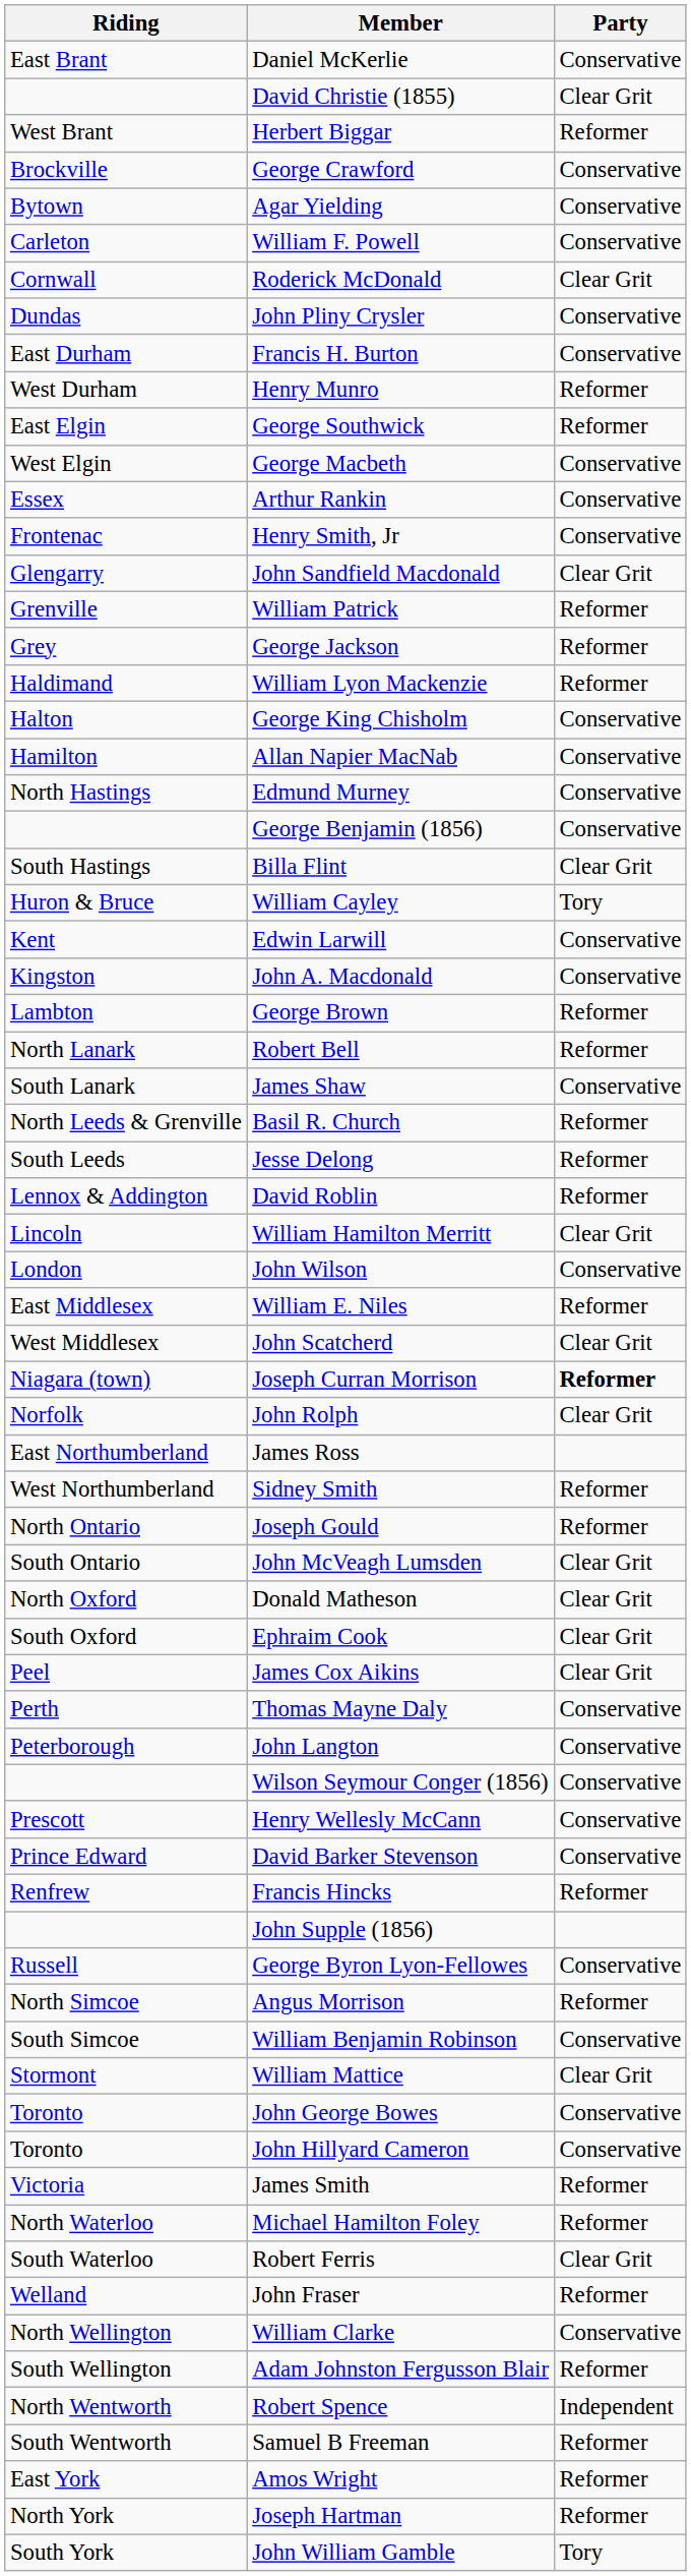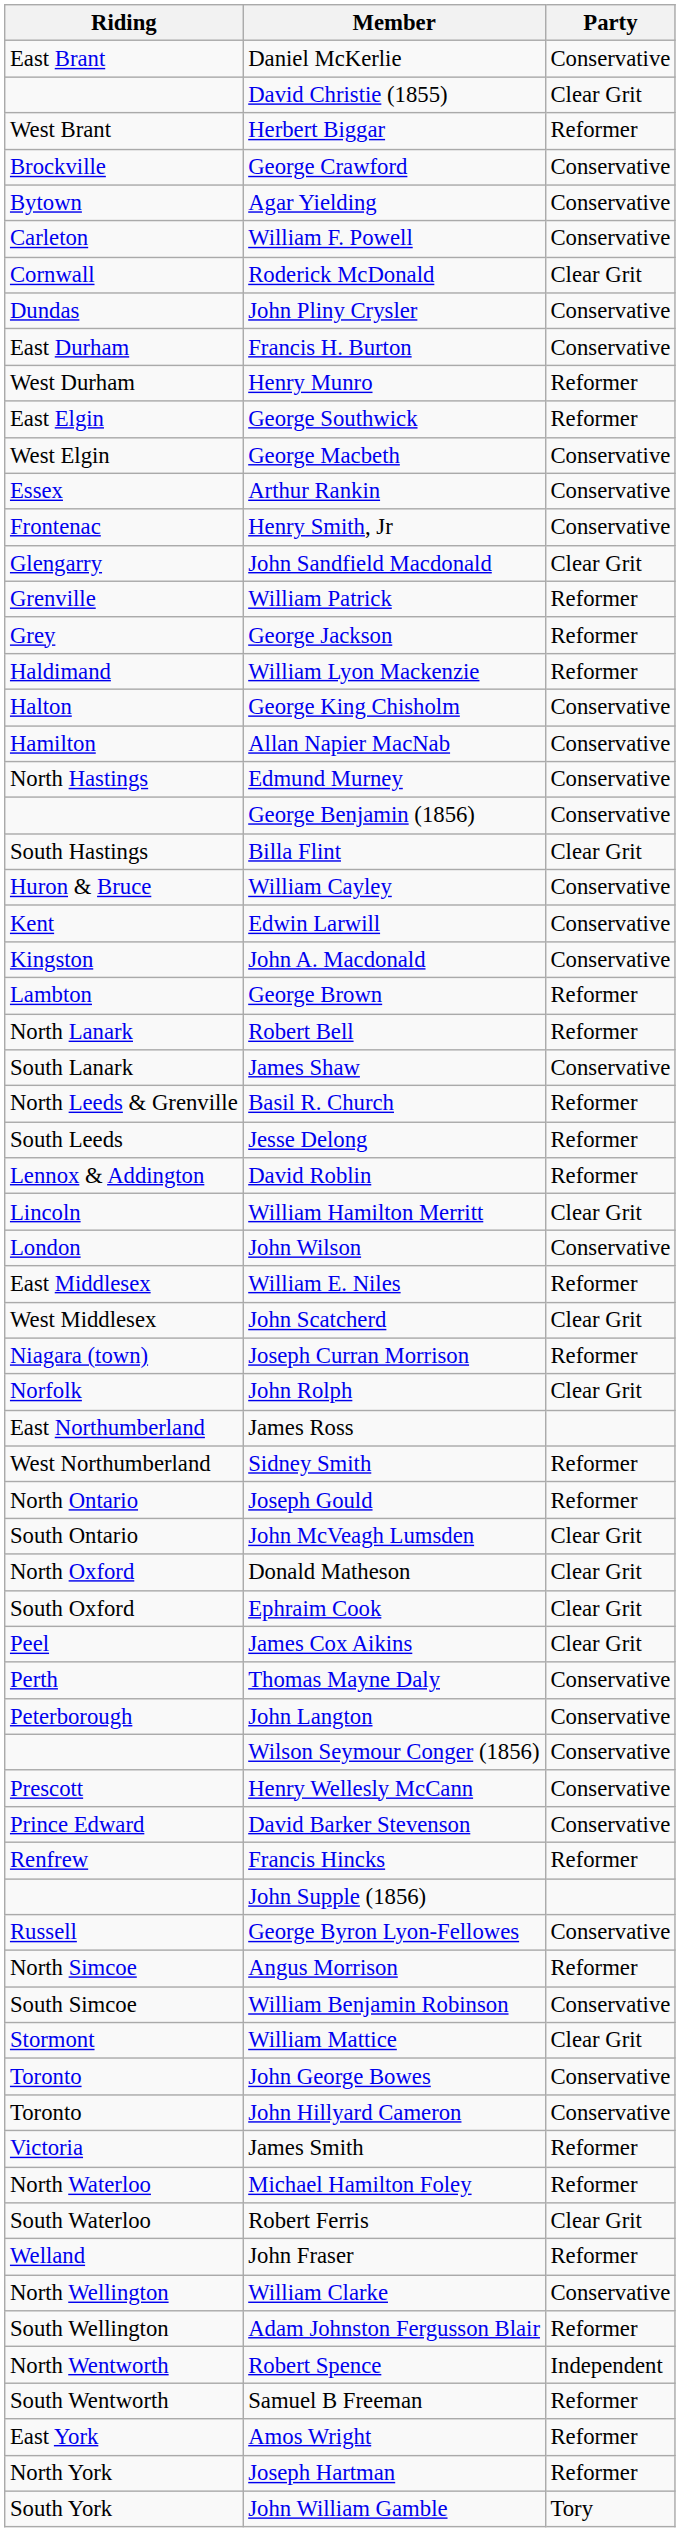 <table class="wikitable">
 <tr>
 <th>Riding</th>
 <th>Member</th>
 <th>Party</th>
 </tr>
 <tr>
 <td>East <a href='#'>Brant</a></td>
 <td>Daniel McKerlie </td>
 <td>Conservative</td>
 </tr>
 <tr>
 <td></td>
 <td><a href='#'>David Christie</a> (1855)</td>
 <td>Clear Grit</td>
 </tr>
 <tr>
 <td>West Brant</td>
 <td><a href='#'>Herbert Biggar</a></td>
 <td>Reformer</td>
 </tr>
 <tr>
 <td><a href='#'>Brockville</a></td>
 <td><a href='#'>George Crawford</a></td>
 <td>Conservative</td>
 </tr>
 <tr>
 <td><a href='#'>Bytown</a></td>
 <td><a href='#'>Agar Yielding</a></td>
 <td>Conservative</td>
 </tr>
 <tr>
 <td><a href='#'>Carleton</a></td>
 <td><a href='#'>William F. Powell</a></td>
 <td>Conservative</td>
 </tr>
 <tr>
 <td><a href='#'>Cornwall</a></td>
 <td><a href='#'>Roderick McDonald</a></td>
 <td>Clear Grit</td>
 </tr>
 <tr>
 <td><a href='#'>Dundas</a></td>
 <td><a href='#'>John Pliny Crysler</a></td>
 <td>Conservative</td>
 </tr>
 <tr>
 <td>East <a href='#'>Durham</a></td>
 <td><a href='#'>Francis H. Burton</a></td>
 <td>Conservative</td>
 </tr>
 <tr>
 <td>West Durham</td>
 <td><a href='#'>Henry Munro</a></td>
 <td>Reformer</td>
 </tr>
 <tr>
 <td>East <a href='#'>Elgin</a></td>
 <td><a href='#'>George Southwick</a></td>
 <td>Reformer</td>
 </tr>
 <tr>
 <td>West Elgin</td>
 <td><a href='#'>George Macbeth</a></td>
 <td>Conservative</td>
 </tr>
 <tr>
 <td><a href='#'>Essex</a></td>
 <td><a href='#'>Arthur Rankin</a></td>
 <td>Conservative</td>
 </tr>
 <tr>
 <td><a href='#'>Frontenac</a></td>
 <td><a href='#'>Henry Smith</a>, Jr</td>
 <td>Conservative</td>
 </tr>
 <tr>
 <td><a href='#'>Glengarry</a></td>
 <td><a href='#'>John Sandfield Macdonald</a></td>
 <td>Clear Grit</td>
 </tr>
 <tr>
 <td><a href='#'>Grenville</a></td>
 <td><a href='#'>William Patrick</a></td>
 <td>Reformer</td>
 </tr>
 <tr>
 <td><a href='#'>Grey</a></td>
 <td><a href='#'>George Jackson</a></td>
 <td>Reformer</td>
 </tr>
 <tr>
 <td><a href='#'>Haldimand</a></td>
 <td><a href='#'>William Lyon Mackenzie</a></td>
 <td>Reformer</td>
 </tr>
 <tr>
 <td><a href='#'>Halton</a></td>
 <td><a href='#'>George King Chisholm</a></td>
 <td>Conservative</td>
 </tr>
 <tr>
 <td><a href='#'>Hamilton</a></td>
 <td><a href='#'>Allan Napier MacNab</a></td>
 <td>Conservative</td>
 </tr>
 <tr>
 <td>North <a href='#'>Hastings</a></td>
 <td><a href='#'>Edmund Murney</a></td>
 <td>Conservative</td>
 </tr>
 <tr>
 <td></td>
 <td><a href='#'>George Benjamin</a> (1856)</td>
 <td>Conservative</td>
 </tr>
 <tr>
 <td>South Hastings</td>
 <td><a href='#'>Billa Flint</a></td>
 <td>Clear Grit</td>
 </tr>
 <tr>
 <td><a href='#'>Huron</a> & <a href='#'>Bruce</a></td>
 <td><a href='#'>William Cayley</a></td>
-<td>Tory</td>
+<td>Conservative</td>
 </tr>
 <tr>
 <td><a href='#'>Kent</a></td>
 <td><a href='#'>Edwin Larwill</a></td>
 <td>Conservative</td>
 </tr>
 <tr>
 <td><a href='#'>Kingston</a></td>
 <td><a href='#'>John A. Macdonald</a></td>
 <td>Conservative</td>
 </tr>
 <tr>
 <td><a href='#'>Lambton</a></td>
 <td><a href='#'>George Brown</a></td>
 <td>Reformer</td>
 </tr>
 <tr>
 <td>North <a href='#'>Lanark</a></td>
 <td><a href='#'>Robert Bell</a></td>
 <td>Reformer</td>
 </tr>
 <tr>
 <td>South Lanark</td>
 <td><a href='#'>James Shaw</a></td>
 <td>Conservative</td>
 </tr>
 <tr>
 <td>North <a href='#'>Leeds</a> & Grenville</td>
 <td><a href='#'>Basil R. Church</a></td>
 <td>Reformer</td>
 </tr>
 <tr>
 <td>South Leeds</td>
 <td><a href='#'>Jesse Delong</a></td>
 <td>Reformer</td>
 </tr>
 <tr>
 <td><a href='#'>Lennox</a> & <a href='#'>Addington</a></td>
 <td><a href='#'>David Roblin</a></td>
 <td>Reformer</td>
 </tr>
 <tr>
 <td><a href='#'>Lincoln</a></td>
 <td><a href='#'>William Hamilton Merritt</a></td>
 <td>Clear Grit</td>
 </tr>
 <tr>
 <td><a href='#'>London</a></td>
 <td><a href='#'>John Wilson</a></td>
 <td>Conservative</td>
 </tr>
 <tr>
 <td>East <a href='#'>Middlesex</a></td>
 <td><a href='#'>William E. Niles</a></td>
 <td>Reformer</td>
 </tr>
 <tr>
 <td>West Middlesex</td>
 <td><a href='#'>John Scatcherd</a></td>
 <td>Clear Grit</td>
 </tr>
 <tr>
 <td><a href='#'>Niagara (town)</a></td>
 <td><a href='#'>Joseph Curran Morrison</a></td>
-<td><strong>Reformer</strong></td>
+<td>Reformer</td>
 </tr>
 <tr>
 <td><a href='#'>Norfolk</a></td>
 <td><a href='#'>John Rolph</a></td>
 <td>Clear Grit</td>
 </tr>
 <tr>
 <td>East <a href='#'>Northumberland</a></td>
 <td>James Ross</td>
 <td></td>
 </tr>
 <tr>
 <td>West Northumberland</td>
 <td><a href='#'>Sidney Smith</a></td>
 <td>Reformer</td>
 </tr>
 <tr>
 <td>North <a href='#'>Ontario</a></td>
 <td><a href='#'>Joseph Gould</a></td>
 <td>Reformer</td>
 </tr>
 <tr>
 <td>South Ontario</td>
 <td><a href='#'>John McVeagh Lumsden</a></td>
 <td>Clear Grit</td>
 </tr>
 <tr>
 <td>North <a href='#'>Oxford</a></td>
 <td>Donald Matheson</td>
 <td>Clear Grit</td>
 </tr>
 <tr>
 <td>South Oxford</td>
 <td><a href='#'>Ephraim Cook</a></td>
 <td>Clear Grit</td>
 </tr>
 <tr>
 <td><a href='#'>Peel</a></td>
 <td><a href='#'>James Cox Aikins</a></td>
 <td>Clear Grit</td>
 </tr>
 <tr>
 <td><a href='#'>Perth</a></td>
 <td><a href='#'>Thomas Mayne Daly</a></td>
 <td>Conservative</td>
 </tr>
 <tr>
 <td><a href='#'>Peterborough</a></td>
 <td><a href='#'>John Langton</a></td>
 <td>Conservative</td>
 </tr>
 <tr>
 <td></td>
 <td><a href='#'>Wilson Seymour Conger</a> (1856)</td>
 <td>Conservative</td>
 </tr>
 <tr>
 <td><a href='#'>Prescott</a></td>
 <td><a href='#'>Henry Wellesly McCann</a></td>
 <td>Conservative</td>
 </tr>
 <tr>
 <td><a href='#'>Prince Edward</a></td>
 <td><a href='#'>David Barker Stevenson</a></td>
 <td>Conservative</td>
 </tr>
 <tr>
 <td><a href='#'>Renfrew</a></td>
 <td><a href='#'>Francis Hincks</a></td>
 <td>Reformer</td>
 </tr>
 <tr>
 <td></td>
 <td><a href='#'>John Supple</a> (1856)</td>
 <td></td>
 </tr>
 <tr>
 <td><a href='#'>Russell</a></td>
 <td><a href='#'>George Byron Lyon-Fellowes</a></td>
 <td>Conservative</td>
 </tr>
 <tr>
 <td>North <a href='#'>Simcoe</a></td>
 <td><a href='#'>Angus Morrison</a></td>
 <td>Reformer</td>
 </tr>
 <tr>
 <td>South Simcoe</td>
 <td><a href='#'>William Benjamin Robinson</a></td>
 <td>Conservative</td>
 </tr>
 <tr>
 <td><a href='#'>Stormont</a></td>
 <td><a href='#'>William Mattice</a></td>
 <td>Clear Grit</td>
 </tr>
 <tr>
 <td><a href='#'>Toronto</a></td>
 <td><a href='#'>John George Bowes</a></td>
 <td>Conservative</td>
 </tr>
 <tr>
 <td>Toronto</td>
 <td><a href='#'>John Hillyard Cameron</a></td>
 <td>Conservative</td>
 </tr>
 <tr>
 <td><a href='#'>Victoria</a></td>
 <td>James Smith</td>
 <td>Reformer</td>
 </tr>
 <tr>
 <td>North <a href='#'>Waterloo</a></td>
 <td><a href='#'>Michael Hamilton Foley</a></td>
 <td>Reformer</td>
 </tr>
 <tr>
 <td>South Waterloo</td>
 <td>Robert Ferris</td>
 <td>Clear Grit</td>
 </tr>
 <tr>
 <td><a href='#'>Welland</a></td>
 <td>John Fraser</td>
 <td>Reformer</td>
 </tr>
 <tr>
 <td>North <a href='#'>Wellington</a></td>
 <td><a href='#'>William Clarke</a></td>
 <td>Conservative</td>
 </tr>
 <tr>
 <td>South Wellington</td>
 <td><a href='#'>Adam Johnston Fergusson Blair</a></td>
 <td>Reformer</td>
 </tr>
 <tr>
 <td>North <a href='#'>Wentworth</a></td>
 <td><a href='#'>Robert Spence</a></td>
 <td>Independent</td>
 </tr>
 <tr>
 <td>South Wentworth</td>
 <td>Samuel B Freeman</td>
 <td>Reformer</td>
 </tr>
 <tr>
 <td>East <a href='#'>York</a></td>
 <td><a href='#'>Amos Wright</a></td>
 <td>Reformer</td>
 </tr>
 <tr>
 <td>North York</td>
 <td><a href='#'>Joseph Hartman</a></td>
 <td>Reformer</td>
 </tr>
 <tr>
 <td>South York</td>
 <td><a href='#'>John William Gamble</a></td>
 <td>Tory</td>
 </tr>
 </table>
